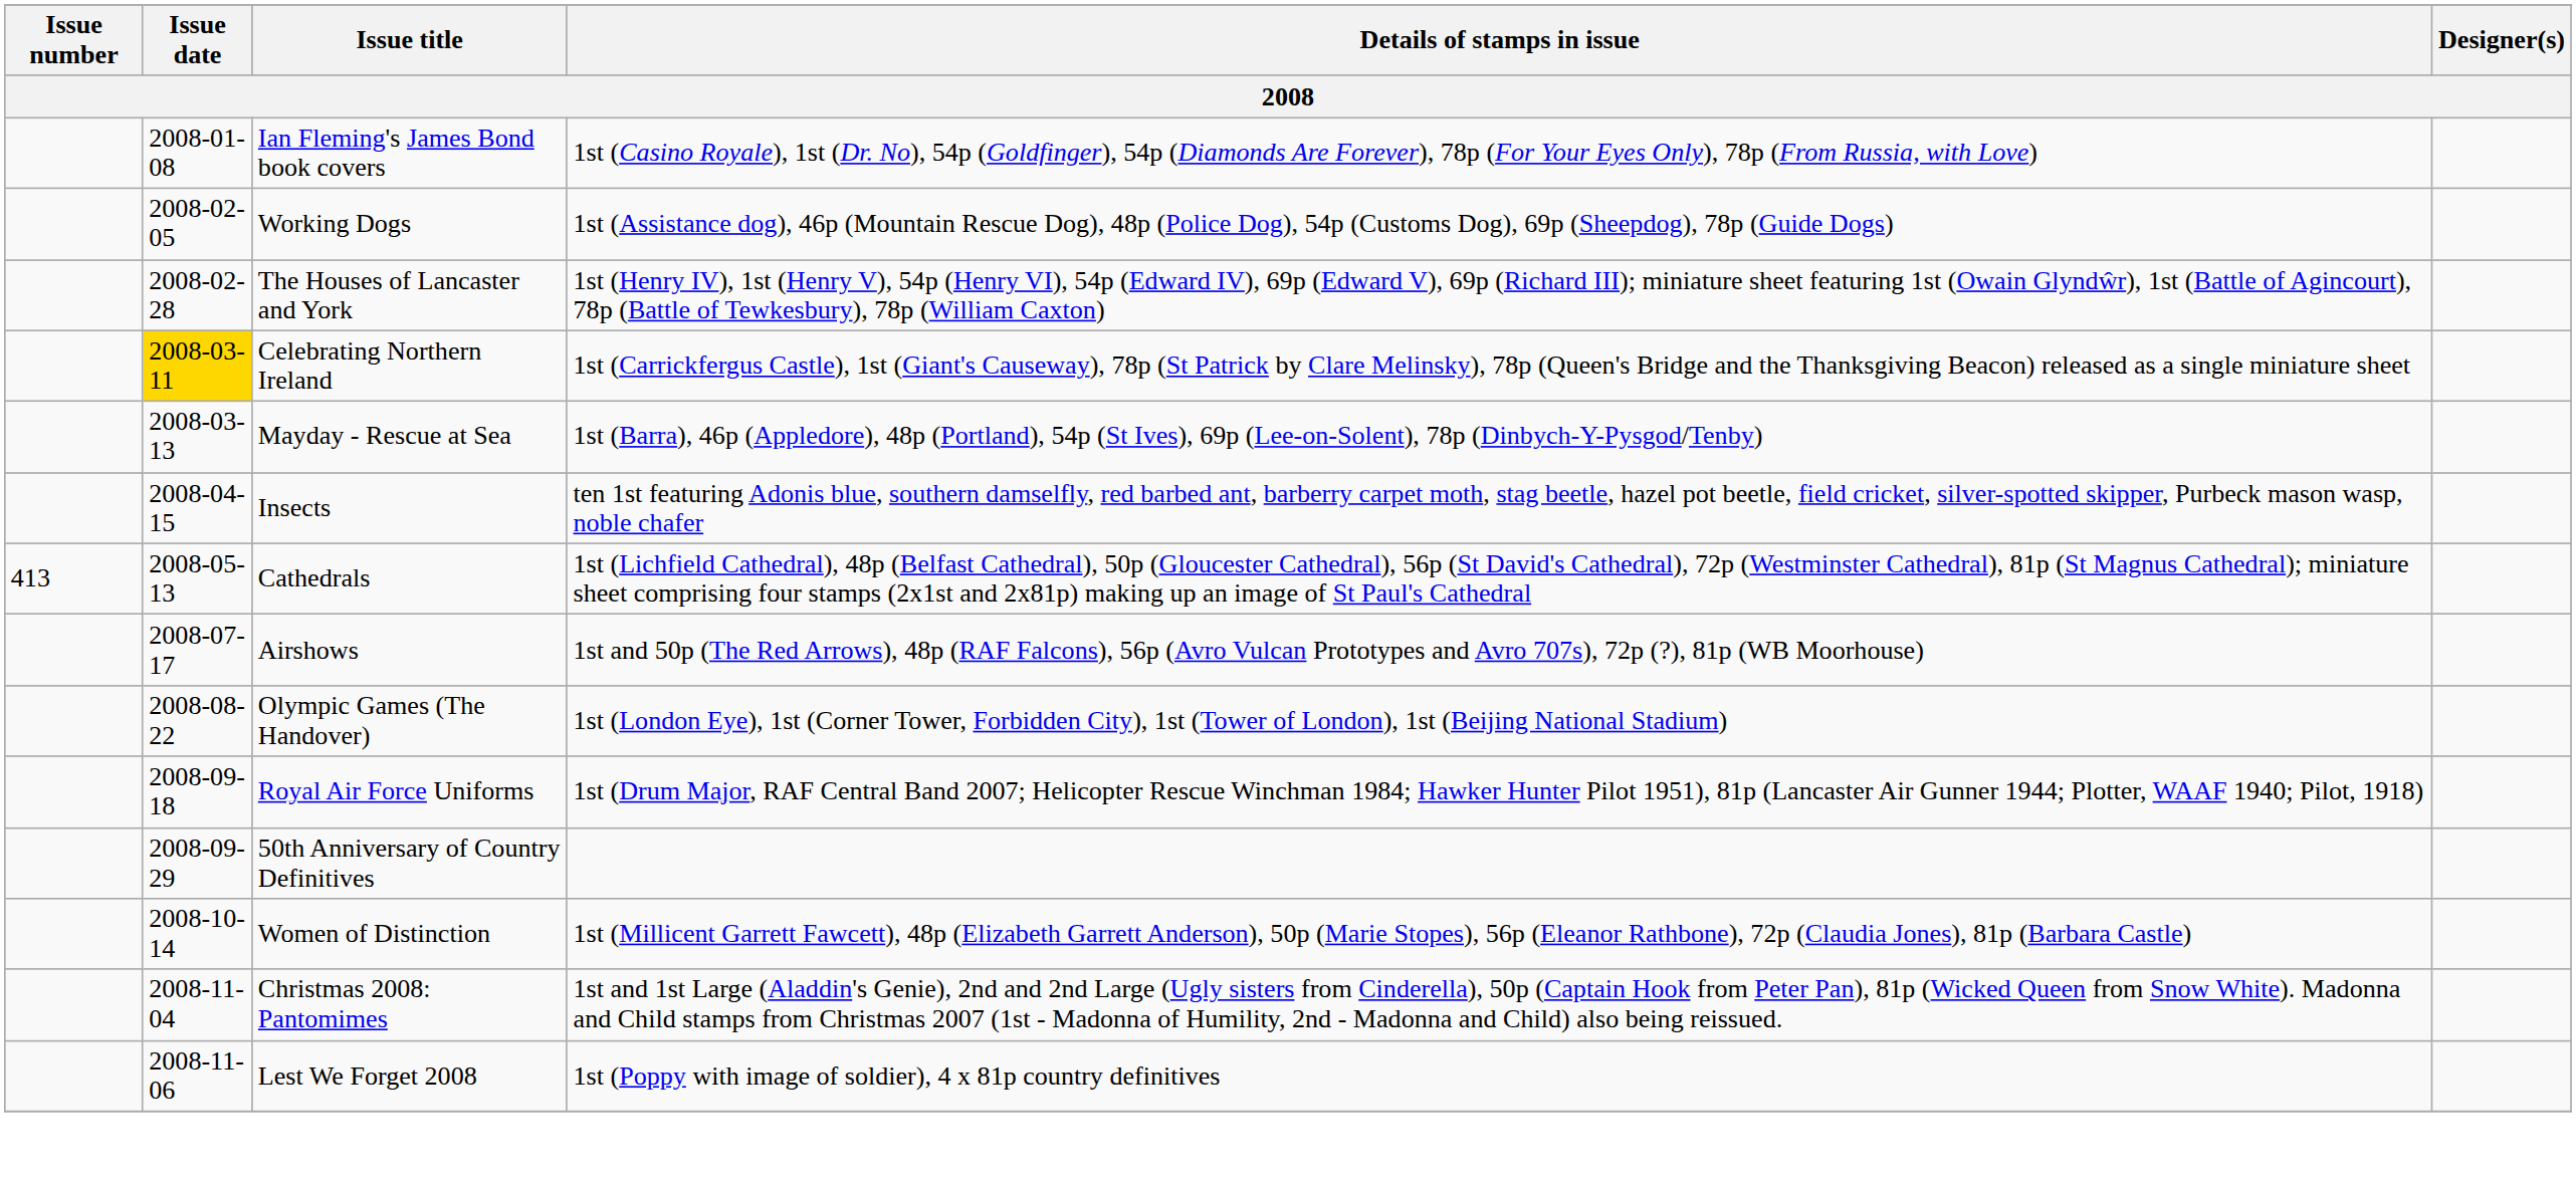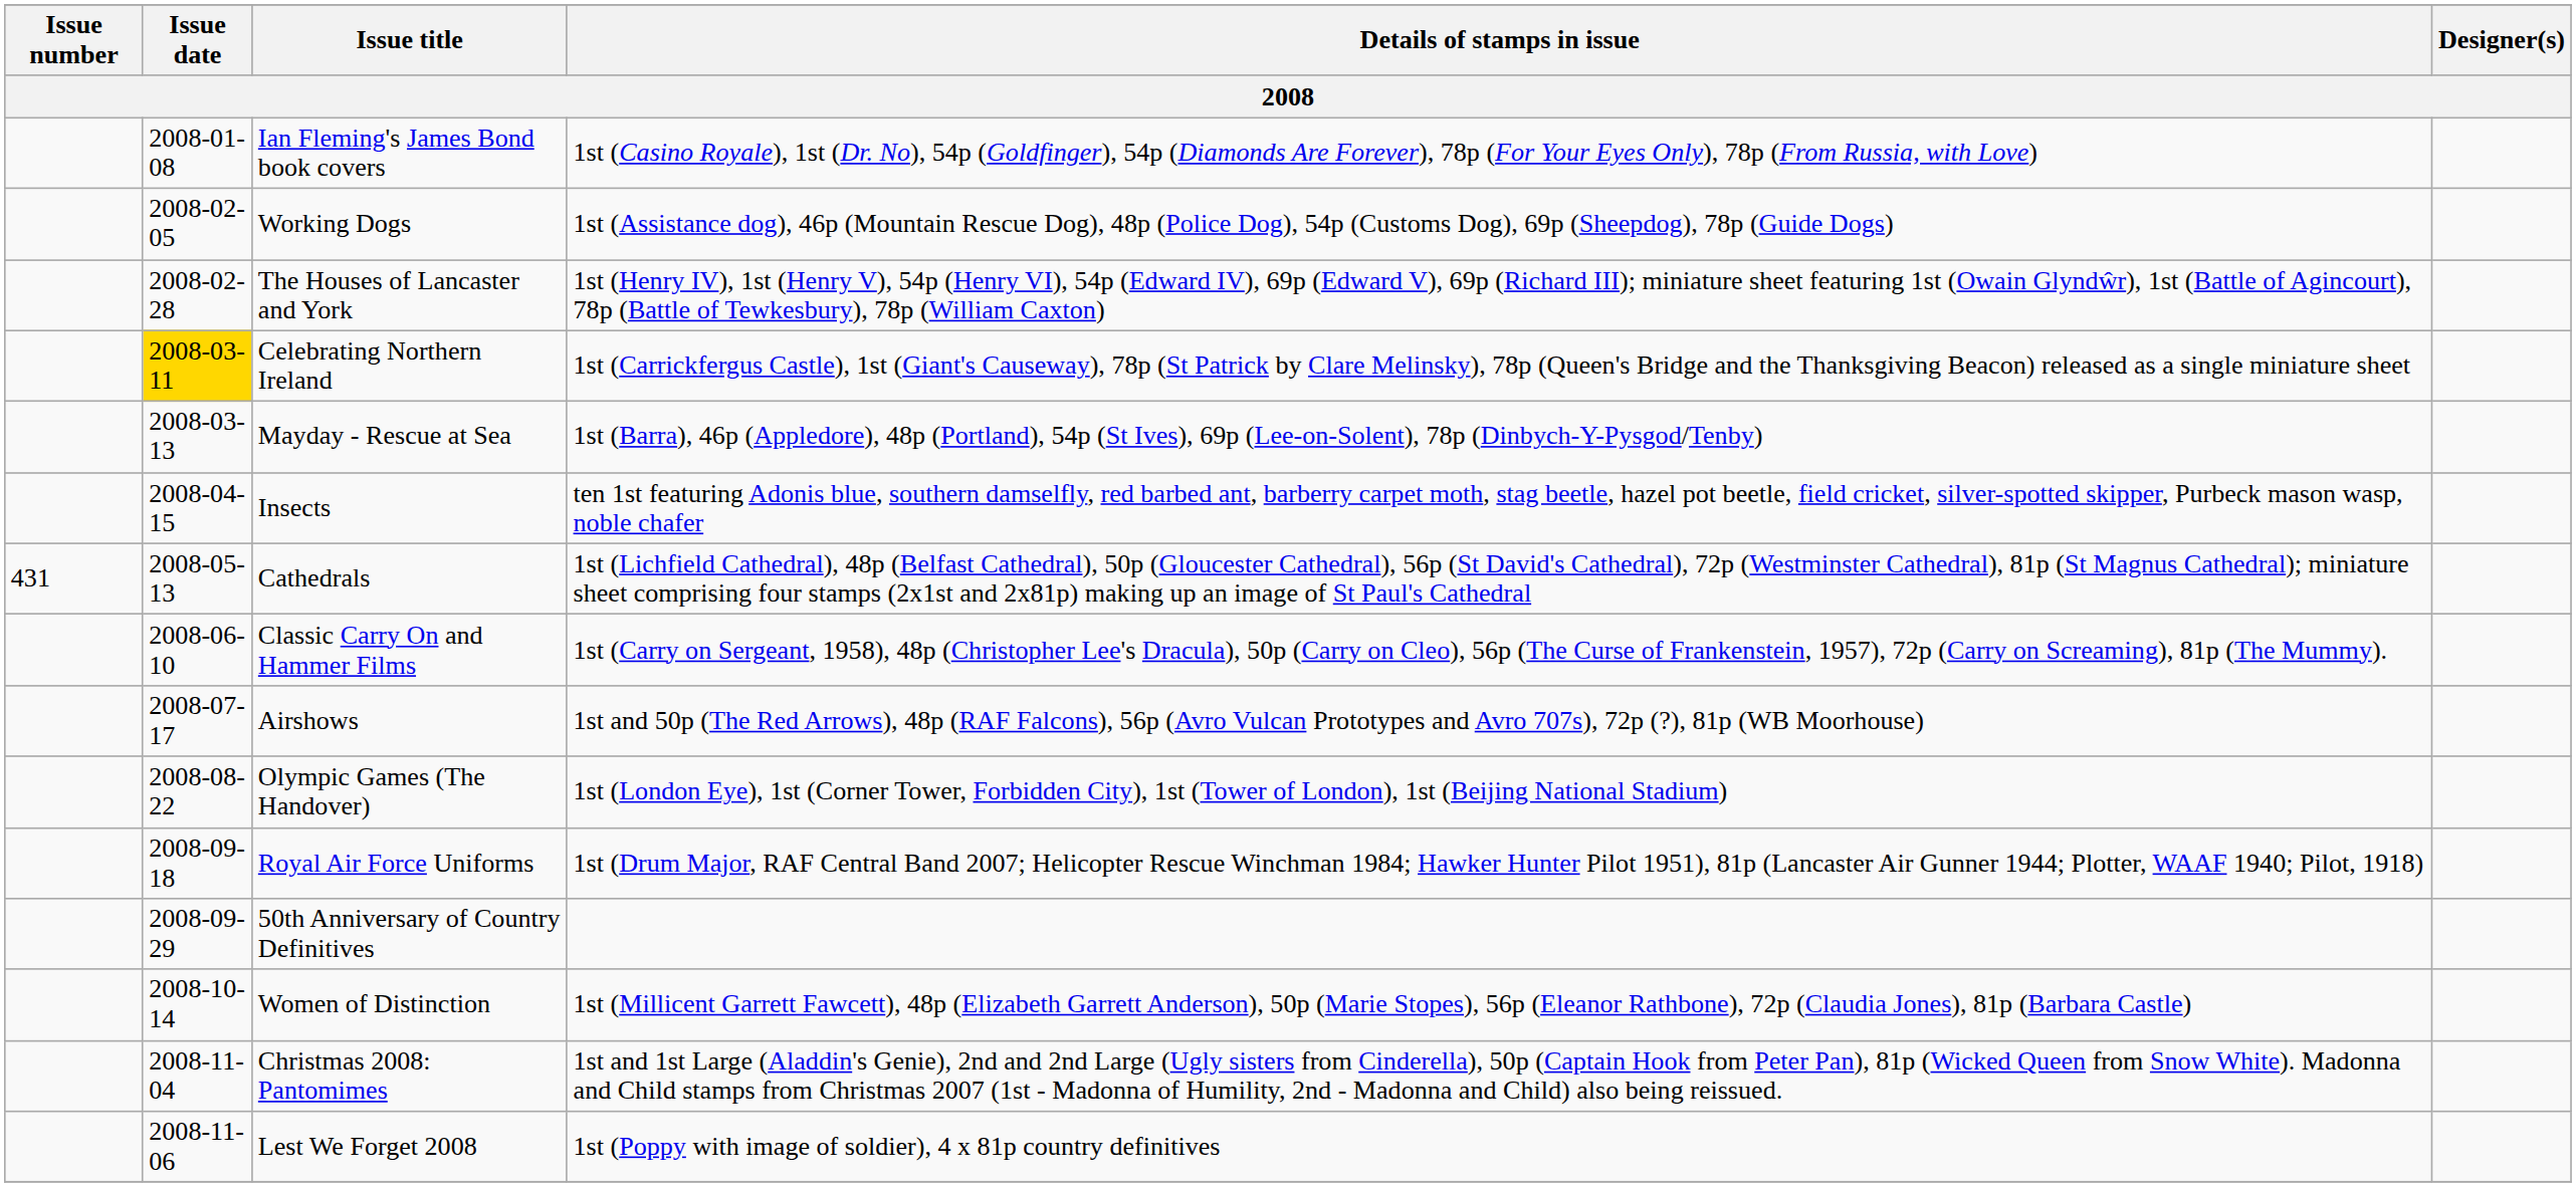 <table class="wikitable">
 <tr>
 </tr>
 <tr>
 <th>Issue number</th>
 <th>Issue date</th>
 <th>Issue title</th>
 <th>Details of stamps in issue</th>
 <th>Designer(s)</th>
 </tr>
 <tr>
 <th colspan=5>2008</th>
 </tr>
 <tr>
 <td></td>
 <td>2008-01-08</td>
 <td><a href='#'>Ian Fleming</a>'s <a href='#'>James Bond</a> book covers</td>
 <td>1st (<em><a href='#'>Casino Royale</a></em>), 1st (<em><a href='#'>Dr. No</a></em>), 54p (<em><a href='#'>Goldfinger</a></em>), 54p (<em><a href='#'>Diamonds Are Forever</a></em>), 78p (<em><a href='#'>For Your Eyes Only</a></em>), 78p (<em><a href='#'>From Russia, with Love</a></em>)</td>
 <td></td>
 </tr>
 <tr>
 <td></td>
 <td>2008-02-05</td>
 <td>Working Dogs</td>
 <td>1st (<a href='#'>Assistance dog</a>), 46p (Mountain Rescue Dog), 48p (<a href='#'>Police Dog</a>), 54p (Customs Dog), 69p (<a href='#'>Sheepdog</a>), 78p (<a href='#'>Guide Dogs</a>)</td>
 <td></td>
 </tr>
 <tr>
 <td></td>
 <td>2008-02-28</td>
 <td>The Houses of Lancaster and York</td>
 <td>1st (<a href='#'>Henry IV</a>), 1st (<a href='#'>Henry V</a>), 54p (<a href='#'>Henry VI</a>), 54p (<a href='#'>Edward IV</a>), 69p (<a href='#'>Edward V</a>), 69p (<a href='#'>Richard III</a>); miniature sheet featuring 1st (<a href='#'>Owain Glyndŵr</a>), 1st (<a href='#'>Battle of Agincourt</a>), 78p (<a href='#'>Battle of Tewkesbury</a>), 78p (<a href='#'>William Caxton</a>)</td>
 <td></td>
 </tr>
 <tr>
 <td></td>
 <td style="background: gold;">2008-03-11</td>
 <td>Celebrating Northern Ireland</td>
 <td>1st (<a href='#'>Carrickfergus Castle</a>), 1st (<a href='#'>Giant's Causeway</a>), 78p (<a href='#'>St Patrick</a> by <a href='#'>Clare Melinsky</a>), 78p (Queen's Bridge and the Thanksgiving Beacon) released as a single miniature sheet</td>
 <td></td>
 </tr>
 <tr>
 <td></td>
 <td>2008-03-13</td>
 <td>Mayday - Rescue at Sea</td>
 <td>1st (<a href='#'>Barra</a>), 46p (<a href='#'>Appledore</a>), 48p (<a href='#'>Portland</a>), 54p (<a href='#'>St Ives</a>), 69p (<a href='#'>Lee-on-Solent</a>), 78p (<a href='#'>Dinbych-Y-Pysgod</a>/<a href='#'>Tenby</a>)</td>
 <td></td>
 </tr>
 <tr>
 <td></td>
 <td>2008-04-15</td>
 <td>Insects</td>
 <td>ten 1st featuring <a href='#'>Adonis blue</a>, <a href='#'>southern damselfly</a>, <a href='#'>red barbed ant</a>, <a href='#'>barberry carpet moth</a>, <a href='#'>stag beetle</a>, hazel pot beetle, <a href='#'>field cricket</a>, <a href='#'>silver-spotted skipper</a>, Purbeck mason wasp, <a href='#'>noble chafer</a></td>
 <td></td>
 </tr>
 <tr>
-<td>413</td>
+<td>431</td>
 <td>2008-05-13</td>
 <td>Cathedrals</td>
 <td>1st (<a href='#'>Lichfield Cathedral</a>), 48p (<a href='#'>Belfast Cathedral</a>), 50p (<a href='#'>Gloucester Cathedral</a>), 56p (<a href='#'>St David's Cathedral</a>), 72p (<a href='#'>Westminster Cathedral</a>), 81p (<a href='#'>St Magnus Cathedral</a>); miniature sheet comprising four stamps (2x1st and 2x81p) making up an image of <a href='#'>St Paul's Cathedral</a></td>
+<td></td>
+</tr>
+<tr>
+<td></td>
+<td>2008-06-10</td>
+<td>Classic <a href='#'>Carry On</a> and <a href='#'>Hammer Films</a></td>
+<td>1st (<a href='#'>Carry on Sergeant</a>, 1958), 48p (<a href='#'>Christopher Lee</a>'s <a href='#'>Dracula</a>), 50p (<a href='#'>Carry on Cleo</a>), 56p (<a href='#'>The Curse of Frankenstein</a>, 1957), 72p (<a href='#'>Carry on Screaming</a>), 81p (<a href='#'>The Mummy</a>).</td>
 <td></td>
 </tr>
 <tr>
 <td></td>
 <td>2008-07-17</td>
 <td>Airshows</td>
 <td>1st and 50p (<a href='#'>The Red Arrows</a>), 48p (<a href='#'>RAF Falcons</a>), 56p (<a href='#'>Avro Vulcan</a> Prototypes and <a href='#'>Avro 707s</a>), 72p (?), 81p (WB Moorhouse)</td>
 <td></td>
 </tr>
 <tr>
 <td></td>
 <td>2008-08-22</td>
 <td>Olympic Games (The Handover)</td>
 <td>1st (<a href='#'>London Eye</a>), 1st (Corner Tower, <a href='#'>Forbidden City</a>), 1st (<a href='#'>Tower of London</a>), 1st (<a href='#'>Beijing National Stadium</a>)</td>
 <td></td>
 </tr>
 <tr>
 <td></td>
 <td>2008-09-18</td>
 <td><a href='#'>Royal Air Force</a> Uniforms</td>
 <td>1st (<a href='#'>Drum Major</a>, RAF Central Band 2007; Helicopter Rescue Winchman 1984; <a href='#'>Hawker Hunter</a> Pilot 1951), 81p (Lancaster Air Gunner 1944; Plotter, <a href='#'>WAAF</a> 1940; Pilot, 1918)</td>
 <td></td>
 </tr>
 <tr>
 <td></td>
 <td>2008-09-29</td>
 <td>50th Anniversary of Country Definitives</td>
 <td></td>
 <td></td>
 </tr>
 <tr>
 <td></td>
 <td>2008-10-14</td>
 <td>Women of Distinction</td>
 <td>1st (<a href='#'>Millicent Garrett Fawcett</a>), 48p (<a href='#'>Elizabeth Garrett Anderson</a>), 50p (<a href='#'>Marie Stopes</a>), 56p (<a href='#'>Eleanor Rathbone</a>), 72p (<a href='#'>Claudia Jones</a>), 81p (<a href='#'>Barbara Castle</a>)</td>
 <td></td>
 </tr>
 <tr>
 <td></td>
 <td>2008-11-04</td>
 <td>Christmas 2008: <a href='#'>Pantomimes</a></td>
 <td>1st and 1st Large (<a href='#'>Aladdin</a>'s Genie), 2nd and 2nd Large (<a href='#'>Ugly sisters</a> from <a href='#'>Cinderella</a>), 50p (<a href='#'>Captain Hook</a> from <a href='#'>Peter Pan</a>), 81p (<a href='#'>Wicked Queen</a> from <a href='#'>Snow White</a>). Madonna and Child stamps from Christmas 2007 (1st - Madonna of Humility, 2nd - Madonna and Child) also being reissued.</td>
 <td></td>
 </tr>
 <tr>
 <td></td>
 <td>2008-11-06</td>
 <td>Lest We Forget 2008</td>
 <td>1st (<a href='#'>Poppy</a> with image of soldier), 4 x 81p country definitives</td>
 <td></td>
 </tr>
 <tr>
 </tr>
 </table>
